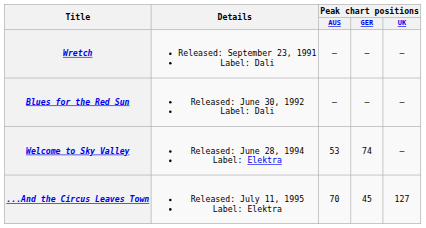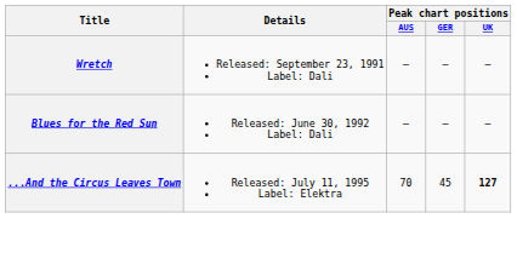 <table class="wikitable plainrowheaders" style="text-align:center">
 <tr>
 <th rowspan="2">Title</th>
 <th rowspan="2">Details</th>
 <th colspan="3">Peak chart positions</th>
 </tr>
 <tr>
 <th scope="col" style="font-size:85%"><a href='#'>AUS</a><br></th>
 <th scope="col" style="font-size:85%"><a href='#'>GER</a><br></th>
 <th scope="col" style="font-size:85%"><a href='#'>UK</a><br></th>
 </tr>
 <tr>
 <th scope="row"><em><a href='#'>Wretch</a></em></th>
 <td><br><ul><li>Released: September 23, 1991</li><li>Label: Dali</li></ul></td>
 <td>—</td>
 <td>—</td>
 <td>—</td>
 </tr>
 <tr>
 <th scope="row"><em><a href='#'>Blues for the Red Sun</a></em></th>
 <td><br><ul><li>Released: June 30, 1992</li><li>Label: Dali</li></ul></td>
 <td>—</td>
 <td>—</td>
 <td>—</td>
 </tr>
 <tr>
-<th scope="row"><em><a href='#'>Welcome to Sky Valley</a></em></th>
-<td><br><ul><li>Released: June 28, 1994</li><li>Label: <a href='#'>Elektra</a></li></ul></td>
-<td>53</td>
-<td>74</td>
-<td>—</td>
-</tr>
-<tr>
 <th scope="row"><em><a href='#'>...And the Circus Leaves Town</a></em></th>
 <td><br><ul><li>Released: July 11, 1995</li><li>Label: Elektra</li></ul></td>
 <td>70</td>
 <td>45</td>
-<td>127</td>
+<td><strong>127</strong></td>
 </tr>
 </table>
